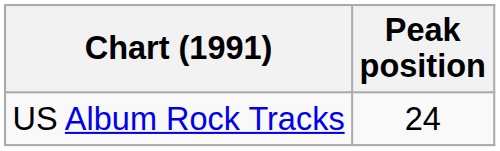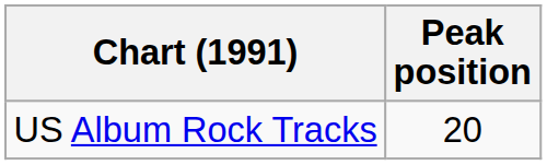 <table class="wikitable plainrowheaders" style="text-align:center">
 <tr>
 <th scope="col">Chart (1991)</th>
 <th scope="col">Peak<br>position</th>
 </tr>
 <tr>
 <td>US <a href='#'>Album Rock Tracks</a></td>
-<td>24</td>
+<td>20</td>
 </tr>
 </table>
